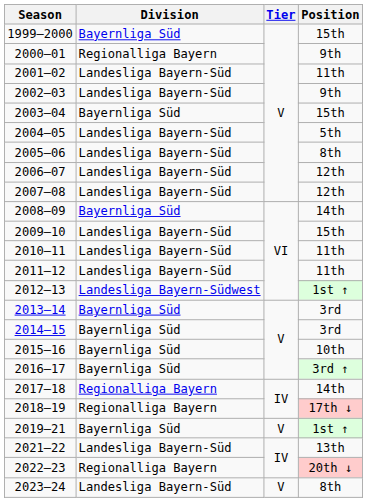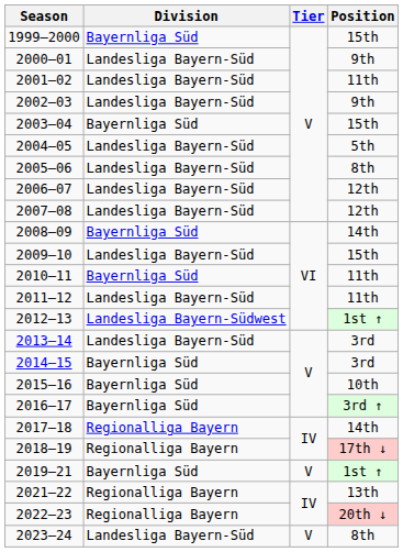 <table class="wikitable">
 <tr>
 <th>Season</th>
 <th>Division</th>
 <th><a href='#'>Tier</a></th>
 <th>Position</th>
 </tr>
 <tr align="center">
 <td>1999–2000</td>
 <td align="left"><a href='#'>Bayernliga Süd</a></td>
 <td rowspan=9>V</td>
 <td>15th</td>
 </tr>
 <tr align="center">
 <td>2000–01</td>
-<td align="left">Regionalliga Bayern</td>
+<td align="left">Landesliga Bayern-Süd</td>
 <td>9th</td>
 </tr>
 <tr align="center">
 <td>2001–02</td>
 <td align="left">Landesliga Bayern-Süd</td>
 <td>11th</td>
 </tr>
 <tr align="center">
 <td>2002–03</td>
 <td align="left">Landesliga Bayern-Süd</td>
 <td>9th</td>
 </tr>
 <tr align="center">
 <td>2003–04</td>
 <td align="left">Bayernliga Süd</td>
 <td>15th</td>
 </tr>
 <tr align="center">
 <td>2004–05</td>
 <td align="left">Landesliga Bayern-Süd</td>
 <td>5th</td>
 </tr>
 <tr align="center">
 <td>2005–06</td>
 <td align="left">Landesliga Bayern-Süd</td>
 <td>8th</td>
 </tr>
 <tr align="center">
 <td>2006–07</td>
 <td align="left">Landesliga Bayern-Süd</td>
 <td>12th</td>
 </tr>
 <tr align="center">
 <td>2007–08</td>
 <td align="left">Landesliga Bayern-Süd</td>
 <td>12th</td>
 </tr>
 <tr align="center">
 <td>2008–09</td>
 <td align="left"><a href='#'>Bayernliga Süd</a></td>
 <td rowspan=5>VI</td>
 <td>14th</td>
 </tr>
 <tr align="center">
 <td>2009–10</td>
 <td align="left">Landesliga Bayern-Süd</td>
 <td>15th</td>
 </tr>
 <tr align="center">
 <td>2010–11</td>
-<td align="left">Landesliga Bayern-Süd</td>
+<td align="left"><a href='#'>Bayernliga Süd</a></td>
 <td>11th</td>
 </tr>
 <tr align="center">
 <td>2011–12</td>
 <td align="left">Landesliga Bayern-Süd</td>
 <td>11th</td>
 </tr>
 <tr align="center">
 <td>2012–13</td>
 <td align="left"><a href='#'>Landesliga Bayern-Südwest</a></td>
 <td style="background:#ddffdd">1st ↑</td>
 </tr>
 <tr align="center">
 <td><a href='#'>2013–14</a></td>
-<td align="left"><a href='#'>Bayernliga Süd</a></td>
+<td align="left">Landesliga Bayern-Süd</td>
 <td rowspan=4>V</td>
 <td>3rd</td>
 </tr>
 <tr align="center">
 <td><a href='#'>2014–15</a></td>
 <td align="left">Bayernliga Süd</td>
 <td>3rd</td>
 </tr>
 <tr align="center">
 <td>2015–16</td>
 <td align="left">Bayernliga Süd</td>
 <td>10th</td>
 </tr>
 <tr align="center">
 <td>2016–17</td>
 <td align="left">Bayernliga Süd</td>
 <td style="background:#ddffdd">3rd ↑</td>
 </tr>
 <tr align="center">
 <td>2017–18</td>
 <td align="left"><a href='#'>Regionalliga Bayern</a></td>
 <td rowspan=2>IV</td>
 <td>14th</td>
 </tr>
 <tr align="center">
 <td>2018–19</td>
 <td align="left">Regionalliga Bayern</td>
 <td style="background:#ffcccc">17th ↓</td>
 </tr>
 <tr align="center">
 <td>2019–21</td>
 <td align="left">Bayernliga Süd</td>
 <td>V</td>
 <td style="background:#ddffdd">1st ↑</td>
 </tr>
 <tr align="center">
 <td>2021–22</td>
-<td align="left">Landesliga Bayern-Süd</td>
+<td align="left">Regionalliga Bayern</td>
 <td rowspan=2>IV</td>
 <td>13th</td>
 </tr>
 <tr align="center">
 <td>2022–23</td>
 <td align="left">Regionalliga Bayern</td>
 <td style="background:#ffcccc">20th ↓</td>
 </tr>
 <tr align="center">
 <td>2023–24</td>
 <td align="left">Landesliga Bayern-Süd</td>
 <td>V</td>
 <td>8th</td>
 </tr>
 </table>
